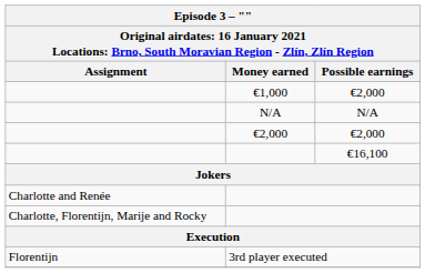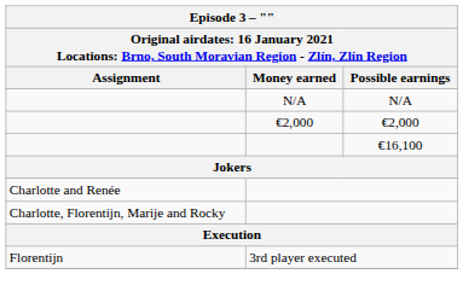 <table class="wikitable" style="font-size: 95%; margin: 10px" align="right" width="40%">
 <tr>
 <th colspan=3>Episode 3 – ""</th>
 </tr>
 <tr>
 <th colspan=3>Original airdates: 16 January 2021<br>Locations: <a href='#'>Brno, South Moravian Region</a> - <a href='#'>Zlín, Zlín Region</a></th>
 </tr>
 <tr>
 <th>Assignment</th>
 <th>Money earned</th>
 <th>Possible earnings</th>
-</tr>
-<tr>
-<td></td>
-<td align="center">€1,000</td>
-<td align="center">€2,000</td>
 </tr>
 <tr>
 <td></td>
 <td align="center">N/A</td>
 <td align="center">N/A</td>
 </tr>
 <tr>
 <td></td>
 <td align="center">€2,000</td>
 <td align="center">€2,000</td>
 </tr>
 <tr>
 <td><strong></strong></td>
 <td align="center"><strong></strong></td>
 <td align="center">€16,100</td>
 </tr>
 <tr>
 <th colspan=3>Jokers</th>
 </tr>
 <tr>
 <td>Charlotte and Renée</td>
 <td colspan=2></td>
 </tr>
 <tr>
 <td>Charlotte,  Florentijn, Marije and Rocky</td>
 <td colspan=2></td>
 </tr>
 <tr>
 <th colspan=3>Execution</th>
 </tr>
 <tr>
 <td>Florentijn</td>
 <td colspan=2>3rd player executed</td>
 </tr>
 <tr>
 </tr>
 </table>
